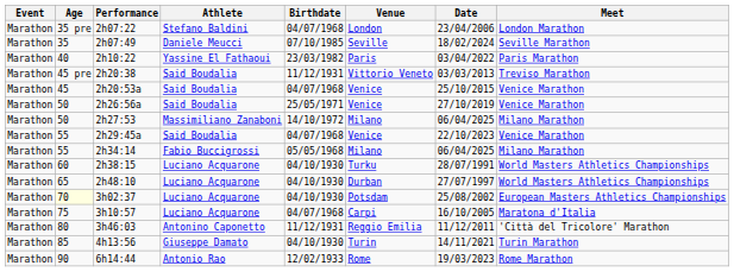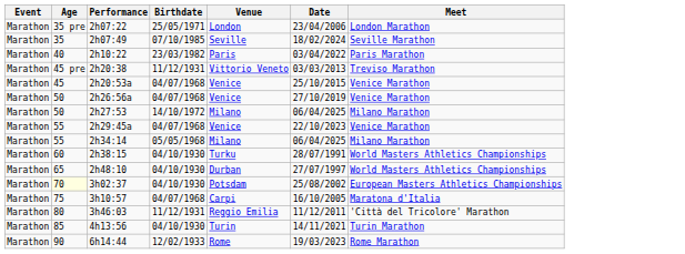 <table class="wikitable" width= style="font-size:90%; text-align:center">
 <tr>
 <th>Event</th>
 <th>Age</th>
 <th>Performance</th>
-<th>Athlete</th>
 <th>Birthdate</th>
 <th>Venue</th>
 <th>Date</th>
 <th>Meet</th>
 </tr>
 <tr>
 <td>Marathon</td>
 <td>35 pre</td>
 <td>2h07:22</td>
-<td align=left><a href='#'>Stefano Baldini</a></td>
-<td>04/07/1968</td>
+<td>25/05/1971</td>
 <td align=left><a href='#'>London</a></td>
 <td>23/04/2006</td>
 <td align=left><a href='#'>London Marathon</a></td>
 </tr>
 <tr>
 <td>Marathon</td>
 <td>35</td>
 <td>2h07:49</td>
-<td align=left><a href='#'>Daniele Meucci</a></td>
 <td>07/10/1985</td>
 <td align=left><a href='#'>Seville</a></td>
 <td>18/02/2024</td>
 <td align=left><a href='#'>Seville Marathon</a></td>
 </tr>
 <tr>
 <td>Marathon</td>
 <td>40</td>
 <td>2h10:22</td>
-<td align=left><a href='#'>Yassine El Fathaoui</a></td>
 <td>23/03/1982</td>
 <td align=left><a href='#'>Paris</a></td>
 <td>03/04/2022</td>
 <td align=left><a href='#'>Paris Marathon</a></td>
 </tr>
 <tr>
 <td>Marathon</td>
 <td>45 pre</td>
 <td>2h20:38</td>
-<td align=left><a href='#'>Said Boudalia</a></td>
 <td>11/12/1931</td>
 <td align=left><a href='#'>Vittorio Veneto</a></td>
 <td>03/03/2013</td>
 <td align=left><a href='#'>Treviso Marathon</a></td>
 </tr>
 <tr>
 <td>Marathon</td>
 <td>45</td>
 <td>2h20:53a</td>
-<td align=left><a href='#'>Said Boudalia</a></td>
 <td>04/07/1968</td>
 <td align=left><a href='#'>Venice</a></td>
 <td>25/10/2015</td>
 <td align=left><a href='#'>Venice Marathon</a></td>
 </tr>
 <tr>
 <td>Marathon</td>
 <td>50</td>
 <td>2h26:56a</td>
-<td align=left><a href='#'>Said Boudalia</a></td>
-<td>25/05/1971</td>
+<td>04/07/1968</td>
 <td align=left><a href='#'>Venice</a></td>
 <td>27/10/2019</td>
 <td align=left><a href='#'>Venice Marathon</a></td>
 </tr>
 <tr>
 <td>Marathon</td>
 <td>50</td>
 <td>2h27:53</td>
-<td align=left><a href='#'>Massimiliano Zanaboni</a></td>
 <td>14/10/1972</td>
 <td align=left><a href='#'>Milano</a></td>
 <td>06/04/2025</td>
 <td align=left><a href='#'>Milano Marathon</a></td>
 </tr>
 <tr>
 <td>Marathon</td>
 <td>55</td>
 <td>2h29:45a</td>
-<td align=left><a href='#'>Said Boudalia</a></td>
 <td>04/07/1968</td>
 <td align=left><a href='#'>Venice</a></td>
 <td>22/10/2023</td>
 <td><a href='#'>Venice Marathon</a></td>
 </tr>
 <tr>
 <td>Marathon</td>
 <td>55</td>
 <td>2h34:14</td>
-<td align=left><a href='#'>Fabio Buccigrossi</a></td>
 <td>05/05/1968</td>
 <td align=left><a href='#'>Milano</a></td>
 <td>06/04/2025</td>
 <td align=left><a href='#'>Milano Marathon</a></td>
 </tr>
 <tr>
 <td>Marathon</td>
 <td>60</td>
 <td>2h38:15</td>
-<td align=left><a href='#'>Luciano Acquarone</a></td>
 <td>04/10/1930</td>
 <td align=left><a href='#'>Turku</a></td>
 <td>28/07/1991</td>
 <td align=left><a href='#'>World Masters Athletics Championships</a></td>
 </tr>
 <tr>
 <td>Marathon</td>
 <td>65</td>
 <td>2h48:10</td>
-<td align=left><a href='#'>Luciano Acquarone</a></td>
 <td>04/10/1930</td>
 <td align=left><a href='#'>Durban</a></td>
 <td>27/07/1997</td>
 <td align=left><a href='#'>World Masters Athletics Championships</a></td>
 </tr>
 <tr>
 <td>Marathon</td>
 <td style="background: lightyellow;">70</td>
 <td>3h02:37</td>
-<td align=left><a href='#'>Luciano Acquarone</a></td>
 <td>04/10/1930</td>
 <td align=left><a href='#'>Potsdam</a></td>
 <td>25/08/2002</td>
 <td align=left><a href='#'>European Masters Athletics Championships</a></td>
 </tr>
 <tr>
 <td>Marathon</td>
 <td>75</td>
 <td>3h10:57</td>
-<td align=left><a href='#'>Luciano Acquarone</a></td>
 <td>04/07/1968</td>
 <td align=left><a href='#'>Carpi</a></td>
 <td>16/10/2005</td>
 <td align=left><a href='#'>Maratona d'Italia</a></td>
 </tr>
 <tr>
 <td>Marathon</td>
 <td>80</td>
 <td>3h46:03</td>
-<td align=left><a href='#'>Antonino Caponetto</a></td>
 <td>11/12/1931</td>
 <td align=left><a href='#'>Reggio Emilia</a></td>
 <td>11/12/2011</td>
 <td>'Città del Tricolore' Marathon</td>
 </tr>
 <tr>
 <td>Marathon</td>
 <td>85</td>
 <td>4h13:56</td>
-<td align=left><a href='#'>Giuseppe Damato</a></td>
 <td>04/10/1930</td>
 <td align=left><a href='#'>Turin</a></td>
 <td>14/11/2021</td>
 <td><a href='#'>Turin Marathon</a></td>
 </tr>
 <tr>
 <td>Marathon</td>
 <td>90</td>
 <td>6h14:44</td>
-<td align=left><a href='#'>Antonio Rao</a></td>
 <td>12/02/1933</td>
 <td align=left><a href='#'>Rome</a></td>
 <td>19/03/2023</td>
 <td><a href='#'>Rome Marathon</a></td>
 </tr>
 </table>
